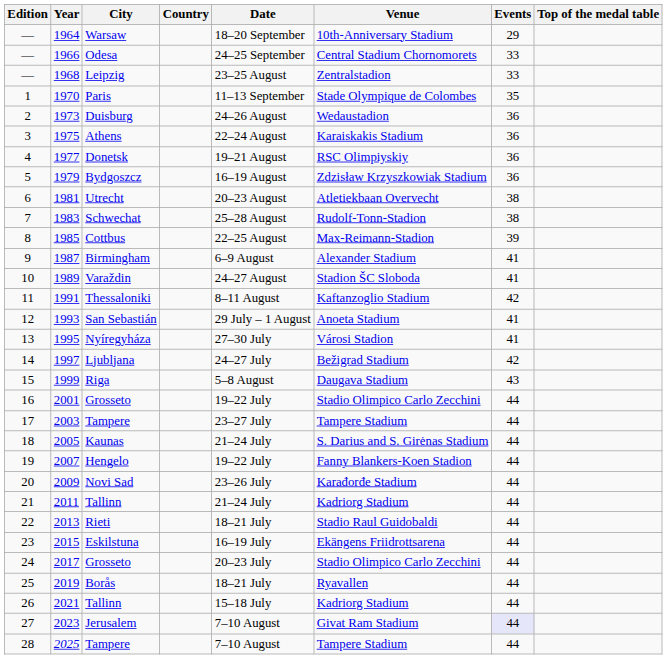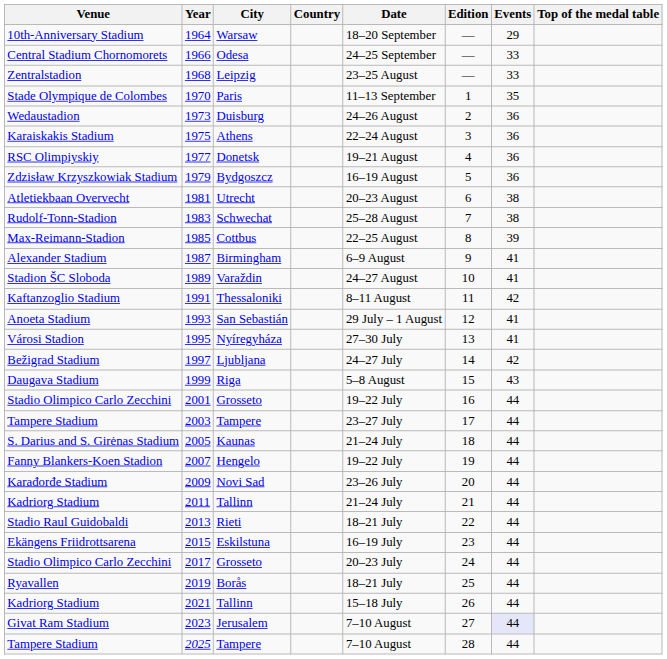 <table class="wikitable">
 <tr>
-<th>Edition</th>
+<th>Venue</th>
 <th>Year</th>
 <th>City</th>
 <th>Country</th>
 <th>Date</th>
-<th>Venue</th>
+<th>Edition</th>
 <th>Events</th>
 <th>Top of the medal table</th>
 </tr>
 <tr>
-<td align="center">—</td>
+<td><a href='#'>10th-Anniversary Stadium</a></td>
 <td><a href='#'>1964</a></td>
 <td><a href='#'>Warsaw</a></td>
 <td></td>
 <td>18–20 September</td>
-<td><a href='#'>10th-Anniversary Stadium</a></td>
+<td align="center">—</td>
 <td align="center">29</td>
 <td></td>
 </tr>
 <tr>
-<td align="center">—</td>
+<td><a href='#'>Central Stadium Chornomorets</a></td>
 <td><a href='#'>1966</a></td>
 <td><a href='#'>Odesa</a></td>
 <td></td>
 <td>24–25 September</td>
-<td><a href='#'>Central Stadium Chornomorets</a></td>
+<td align="center">—</td>
 <td align="center">33</td>
 <td></td>
 </tr>
 <tr>
-<td align="center">—</td>
+<td><a href='#'>Zentralstadion</a></td>
 <td><a href='#'>1968</a></td>
 <td><a href='#'>Leipzig</a></td>
 <td></td>
 <td>23–25 August</td>
-<td><a href='#'>Zentralstadion</a></td>
+<td align="center">—</td>
 <td align="center">33</td>
 <td></td>
 </tr>
 <tr>
-<td align="center">1</td>
+<td><a href='#'>Stade Olympique de Colombes</a></td>
 <td><a href='#'>1970</a></td>
 <td><a href='#'>Paris</a></td>
 <td></td>
 <td>11–13 September</td>
-<td><a href='#'>Stade Olympique de Colombes</a></td>
+<td align="center">1</td>
 <td align="center">35</td>
 <td></td>
 </tr>
 <tr>
-<td align="center">2</td>
+<td><a href='#'>Wedaustadion</a></td>
 <td><a href='#'>1973</a></td>
 <td><a href='#'>Duisburg</a></td>
 <td></td>
 <td>24–26 August</td>
-<td><a href='#'>Wedaustadion</a></td>
+<td align="center">2</td>
 <td align="center">36</td>
 <td></td>
 </tr>
 <tr>
-<td align="center">3</td>
+<td><a href='#'>Karaiskakis Stadium</a></td>
 <td><a href='#'>1975</a></td>
 <td><a href='#'>Athens</a></td>
 <td></td>
 <td>22–24 August</td>
-<td><a href='#'>Karaiskakis Stadium</a></td>
+<td align="center">3</td>
 <td align="center">36</td>
 <td></td>
 </tr>
 <tr>
-<td align="center">4</td>
+<td><a href='#'>RSC Olimpiyskiy</a></td>
 <td><a href='#'>1977</a></td>
 <td><a href='#'>Donetsk</a></td>
 <td></td>
 <td>19–21 August</td>
-<td><a href='#'>RSC Olimpiyskiy</a></td>
+<td align="center">4</td>
 <td align="center">36</td>
 <td></td>
 </tr>
 <tr>
-<td align="center">5</td>
+<td><a href='#'>Zdzisław Krzyszkowiak Stadium</a></td>
 <td><a href='#'>1979</a></td>
 <td><a href='#'>Bydgoszcz</a></td>
 <td></td>
 <td>16–19 August</td>
-<td><a href='#'>Zdzisław Krzyszkowiak Stadium</a></td>
+<td align="center">5</td>
 <td align="center">36</td>
 <td></td>
 </tr>
 <tr>
-<td align="center">6</td>
+<td><a href='#'>Atletiekbaan Overvecht</a></td>
 <td><a href='#'>1981</a></td>
 <td><a href='#'>Utrecht</a></td>
 <td></td>
 <td>20–23 August</td>
-<td><a href='#'>Atletiekbaan Overvecht</a></td>
+<td align="center">6</td>
 <td align="center">38</td>
 <td></td>
 </tr>
 <tr>
-<td align="center">7</td>
+<td><a href='#'>Rudolf-Tonn-Stadion</a></td>
 <td><a href='#'>1983</a></td>
 <td><a href='#'>Schwechat</a></td>
 <td></td>
 <td>25–28 August</td>
-<td><a href='#'>Rudolf-Tonn-Stadion</a></td>
+<td align="center">7</td>
 <td align="center">38</td>
 <td></td>
 </tr>
 <tr>
-<td align="center">8</td>
+<td><a href='#'>Max-Reimann-Stadion</a></td>
 <td><a href='#'>1985</a></td>
 <td><a href='#'>Cottbus</a></td>
 <td></td>
 <td>22–25 August</td>
-<td><a href='#'>Max-Reimann-Stadion</a></td>
+<td align="center">8</td>
 <td align="center">39</td>
 <td></td>
 </tr>
 <tr>
-<td align="center">9</td>
+<td><a href='#'>Alexander Stadium</a></td>
 <td><a href='#'>1987</a></td>
 <td><a href='#'>Birmingham</a></td>
 <td></td>
 <td>6–9 August</td>
-<td><a href='#'>Alexander Stadium</a></td>
+<td align="center">9</td>
 <td align="center">41</td>
 <td></td>
 </tr>
 <tr>
-<td align="center">10</td>
+<td><a href='#'>Stadion ŠC Sloboda</a></td>
 <td><a href='#'>1989</a></td>
 <td><a href='#'>Varaždin</a></td>
 <td></td>
 <td>24–27 August</td>
-<td><a href='#'>Stadion ŠC Sloboda</a></td>
+<td align="center">10</td>
 <td align="center">41</td>
 <td></td>
 </tr>
 <tr>
-<td align="center">11</td>
+<td><a href='#'>Kaftanzoglio Stadium</a></td>
 <td><a href='#'>1991</a></td>
 <td><a href='#'>Thessaloniki</a></td>
 <td></td>
 <td>8–11 August</td>
-<td><a href='#'>Kaftanzoglio Stadium</a></td>
+<td align="center">11</td>
 <td align="center">42</td>
 <td></td>
 </tr>
 <tr>
-<td align="center">12</td>
+<td><a href='#'>Anoeta Stadium</a></td>
 <td><a href='#'>1993</a></td>
 <td><a href='#'>San Sebastián</a></td>
 <td></td>
 <td>29 July – 1 August</td>
-<td><a href='#'>Anoeta Stadium</a></td>
+<td align="center">12</td>
 <td align="center">41</td>
 <td></td>
 </tr>
 <tr>
-<td align="center">13</td>
+<td><a href='#'>Városi Stadion</a></td>
 <td><a href='#'>1995</a></td>
 <td><a href='#'>Nyíregyháza</a></td>
 <td></td>
 <td>27–30 July</td>
-<td><a href='#'>Városi Stadion</a></td>
+<td align="center">13</td>
 <td align="center">41</td>
 <td></td>
 </tr>
 <tr>
-<td align="center">14</td>
+<td><a href='#'>Bežigrad Stadium</a></td>
 <td><a href='#'>1997</a></td>
 <td><a href='#'>Ljubljana</a></td>
 <td></td>
 <td>24–27 July</td>
-<td><a href='#'>Bežigrad Stadium</a></td>
+<td align="center">14</td>
 <td align="center">42</td>
 <td></td>
 </tr>
 <tr>
-<td align="center">15</td>
+<td><a href='#'>Daugava Stadium</a></td>
 <td><a href='#'>1999</a></td>
 <td><a href='#'>Riga</a></td>
 <td></td>
 <td>5–8 August</td>
-<td><a href='#'>Daugava Stadium</a></td>
+<td align="center">15</td>
 <td align="center">43</td>
 <td></td>
 </tr>
 <tr>
-<td align="center">16</td>
+<td><a href='#'>Stadio Olimpico Carlo Zecchini</a></td>
 <td><a href='#'>2001</a></td>
 <td><a href='#'>Grosseto</a></td>
 <td></td>
 <td>19–22 July</td>
-<td><a href='#'>Stadio Olimpico Carlo Zecchini</a></td>
+<td align="center">16</td>
 <td align="center">44</td>
 <td></td>
 </tr>
 <tr>
-<td align="center">17</td>
+<td><a href='#'>Tampere Stadium</a></td>
 <td><a href='#'>2003</a></td>
 <td><a href='#'>Tampere</a></td>
 <td></td>
 <td>23–27 July</td>
-<td><a href='#'>Tampere Stadium</a></td>
+<td align="center">17</td>
 <td align="center">44</td>
 <td></td>
 </tr>
 <tr>
-<td align="center">18</td>
+<td><a href='#'>S. Darius and S. Girėnas Stadium</a></td>
 <td><a href='#'>2005</a></td>
 <td><a href='#'>Kaunas</a></td>
 <td></td>
 <td>21–24 July</td>
-<td><a href='#'>S. Darius and S. Girėnas Stadium</a></td>
+<td align="center">18</td>
 <td align="center">44</td>
 <td></td>
 </tr>
 <tr>
-<td align="center">19</td>
+<td><a href='#'>Fanny Blankers-Koen Stadion</a></td>
 <td><a href='#'>2007</a></td>
 <td><a href='#'>Hengelo</a></td>
 <td></td>
 <td>19–22 July</td>
-<td><a href='#'>Fanny Blankers-Koen Stadion</a></td>
+<td align="center">19</td>
 <td align="center">44</td>
 <td></td>
 </tr>
 <tr>
-<td align="center">20</td>
+<td><a href='#'>Karađorđe Stadium</a></td>
 <td><a href='#'>2009</a></td>
 <td><a href='#'>Novi Sad</a></td>
 <td></td>
 <td>23–26 July</td>
-<td><a href='#'>Karađorđe Stadium</a></td>
+<td align="center">20</td>
 <td align="center">44</td>
 <td></td>
 </tr>
 <tr>
-<td align="center">21</td>
+<td><a href='#'>Kadriorg Stadium</a></td>
 <td><a href='#'>2011</a></td>
 <td><a href='#'>Tallinn</a></td>
 <td></td>
 <td>21–24 July</td>
-<td><a href='#'>Kadriorg Stadium</a></td>
+<td align="center">21</td>
 <td align="center">44</td>
 <td></td>
 </tr>
 <tr>
-<td align="center">22</td>
+<td><a href='#'>Stadio Raul Guidobaldi</a></td>
 <td><a href='#'>2013</a></td>
 <td><a href='#'>Rieti</a></td>
 <td></td>
 <td>18–21 July</td>
-<td><a href='#'>Stadio Raul Guidobaldi</a></td>
+<td align="center">22</td>
 <td align="center">44</td>
 <td></td>
 </tr>
 <tr>
-<td align="center">23</td>
+<td><a href='#'>Ekängens Friidrottsarena</a></td>
 <td><a href='#'>2015</a></td>
 <td><a href='#'>Eskilstuna</a></td>
 <td></td>
 <td>16–19 July</td>
-<td><a href='#'>Ekängens Friidrottsarena</a></td>
+<td align="center">23</td>
 <td align="center">44</td>
 <td></td>
 </tr>
 <tr>
-<td align="center">24</td>
+<td><a href='#'>Stadio Olimpico Carlo Zecchini</a></td>
 <td><a href='#'>2017</a></td>
 <td><a href='#'>Grosseto</a></td>
 <td></td>
 <td>20–23 July</td>
-<td><a href='#'>Stadio Olimpico Carlo Zecchini</a></td>
+<td align="center">24</td>
 <td align="center">44</td>
 <td></td>
 </tr>
 <tr>
-<td align="center">25</td>
+<td><a href='#'>Ryavallen</a></td>
 <td><a href='#'>2019</a></td>
 <td><a href='#'>Borås</a></td>
 <td></td>
 <td>18–21 July</td>
-<td><a href='#'>Ryavallen</a></td>
+<td align="center">25</td>
 <td align="center">44</td>
 <td></td>
 </tr>
 <tr>
-<td align="center">26</td>
+<td><a href='#'>Kadriorg Stadium</a></td>
 <td><a href='#'>2021</a></td>
 <td><a href='#'>Tallinn</a></td>
 <td></td>
 <td>15–18 July</td>
-<td><a href='#'>Kadriorg Stadium</a></td>
+<td align="center">26</td>
 <td align="center">44</td>
 <td></td>
 </tr>
 <tr>
-<td align="center">27</td>
+<td><a href='#'>Givat Ram Stadium</a></td>
 <td><a href='#'>2023</a></td>
 <td><a href='#'>Jerusalem</a></td>
 <td></td>
 <td>7–10 August</td>
-<td><a href='#'>Givat Ram Stadium</a></td>
+<td align="center">27</td>
 <td align="center" style="background: lavender;">44</td>
 <td></td>
 </tr>
 <tr>
-<td align="center">28</td>
+<td><a href='#'>Tampere Stadium</a></td>
 <td><em><a href='#'>2025</a></em></td>
 <td><a href='#'>Tampere</a></td>
 <td></td>
 <td>7–10 August</td>
-<td><a href='#'>Tampere Stadium</a></td>
+<td align="center">28</td>
 <td align="center">44</td>
 <td></td>
 </tr>
 </table>
